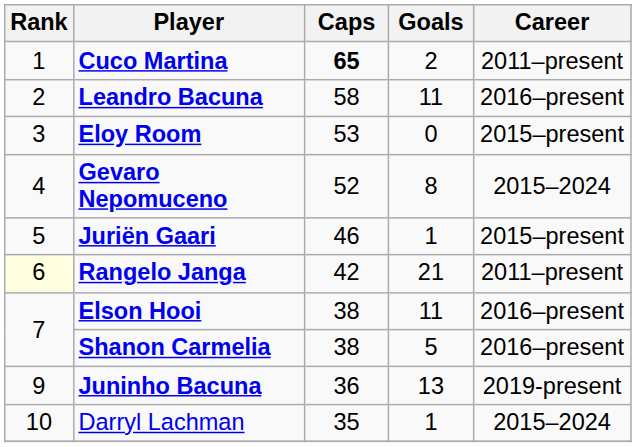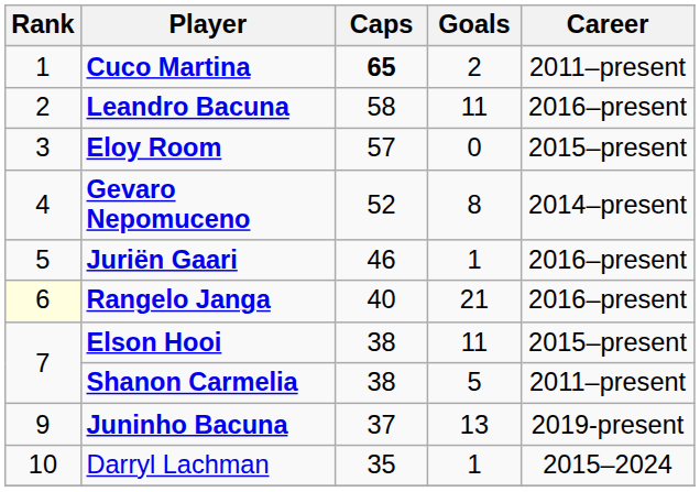 <table class="wikitable sortable" style="text-align:center;">
 <tr>
 <th width=30px>Rank</th>
 <th style="width:150px;">Player</th>
 <th width=50px>Caps</th>
 <th width=50px>Goals</th>
 <th style="width:100px;">Career</th>
 </tr>
 <tr>
 <td>1</td>
 <td style="text-align: left;"><strong><a href='#'>Cuco Martina</a></strong></td>
 <td><strong>65</strong></td>
 <td>2</td>
 <td>2011–present</td>
 </tr>
 <tr>
 <td>2</td>
 <td style="text-align: left;"><strong><a href='#'>Leandro Bacuna</a></strong></td>
 <td>58</td>
 <td>11</td>
 <td>2016–present</td>
 </tr>
 <tr>
 <td>3</td>
 <td style="text-align: left;"><strong><a href='#'>Eloy Room</a></strong></td>
-<td>53</td>
+<td>57</td>
 <td>0</td>
 <td>2015–present</td>
 </tr>
 <tr>
 <td rowspan=1>4</td>
 <td style="text-align: left;"><strong><a href='#'>Gevaro Nepomuceno</a></strong></td>
 <td>52</td>
 <td>8</td>
-<td>2015–2024</td>
+<td>2014–present</td>
 </tr>
 <tr>
 <td>5</td>
 <td style="text-align: left;"><strong><a href='#'>Juriën Gaari</a></strong></td>
 <td>46</td>
 <td>1</td>
-<td>2015–present</td>
+<td>2016–present</td>
 </tr>
 <tr>
 <td style="background: lightyellow;">6</td>
 <td style="text-align: left;"><strong><a href='#'>Rangelo Janga</a></strong></td>
-<td>42</td>
+<td>40</td>
 <td>21</td>
-<td>2011–present</td>
+<td>2016–present</td>
 </tr>
 <tr>
 <td rowspan=2>7</td>
 <td style="text-align: left;"><strong><a href='#'>Elson Hooi</a></strong></td>
 <td>38</td>
 <td>11</td>
-<td>2016–present</td>
+<td>2015–present</td>
 </tr>
 <tr>
 <td style="text-align: left;"><strong><a href='#'>Shanon Carmelia</a></strong></td>
 <td>38</td>
 <td>5</td>
-<td>2016–present</td>
+<td>2011–present</td>
 </tr>
 <tr>
 <td>9</td>
 <td style="text-align: left;"><strong><a href='#'>Juninho Bacuna</a></strong></td>
-<td>36</td>
+<td>37</td>
 <td>13</td>
 <td>2019-present</td>
 </tr>
 <tr>
 <td>10</td>
 <td style="text-align: left;"><a href='#'>Darryl Lachman</a></td>
 <td>35</td>
 <td>1</td>
 <td>2015–2024</td>
 </tr>
 <tr>
 </tr>
 </table>
